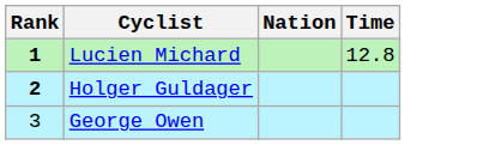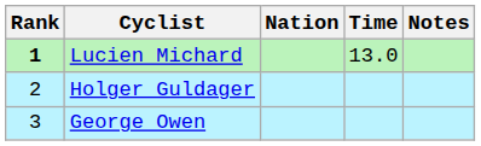 <table class="wikitable sortable" style="text-align:center">
 <tr>
 <th>Rank</th>
 <th>Cyclist</th>
 <th>Nation</th>
 <th>Time</th>
+<th>Notes</th>
 </tr>
 <tr bgcolor=bbf3bb>
 <td><strong>1</strong></td>
 <td align=left><a href='#'>Lucien Michard</a></td>
 <td align=left></td>
-<td>12.8</td>
+<td>13.0</td>
+<td></td>
 </tr>
 <tr bgcolor=bbf3ff>
-<td><strong>2</strong></td>
+<td>2</td>
 <td align=left><a href='#'>Holger Guldager</a></td>
 <td align=left></td>
+<td></td>
 <td></td>
 </tr>
 <tr bgcolor=bbf3ff>
 <td>3</td>
 <td align=left><a href='#'>George Owen</a></td>
 <td align=left></td>
 <td></td>
+<td></td>
 </tr>
 </table>
